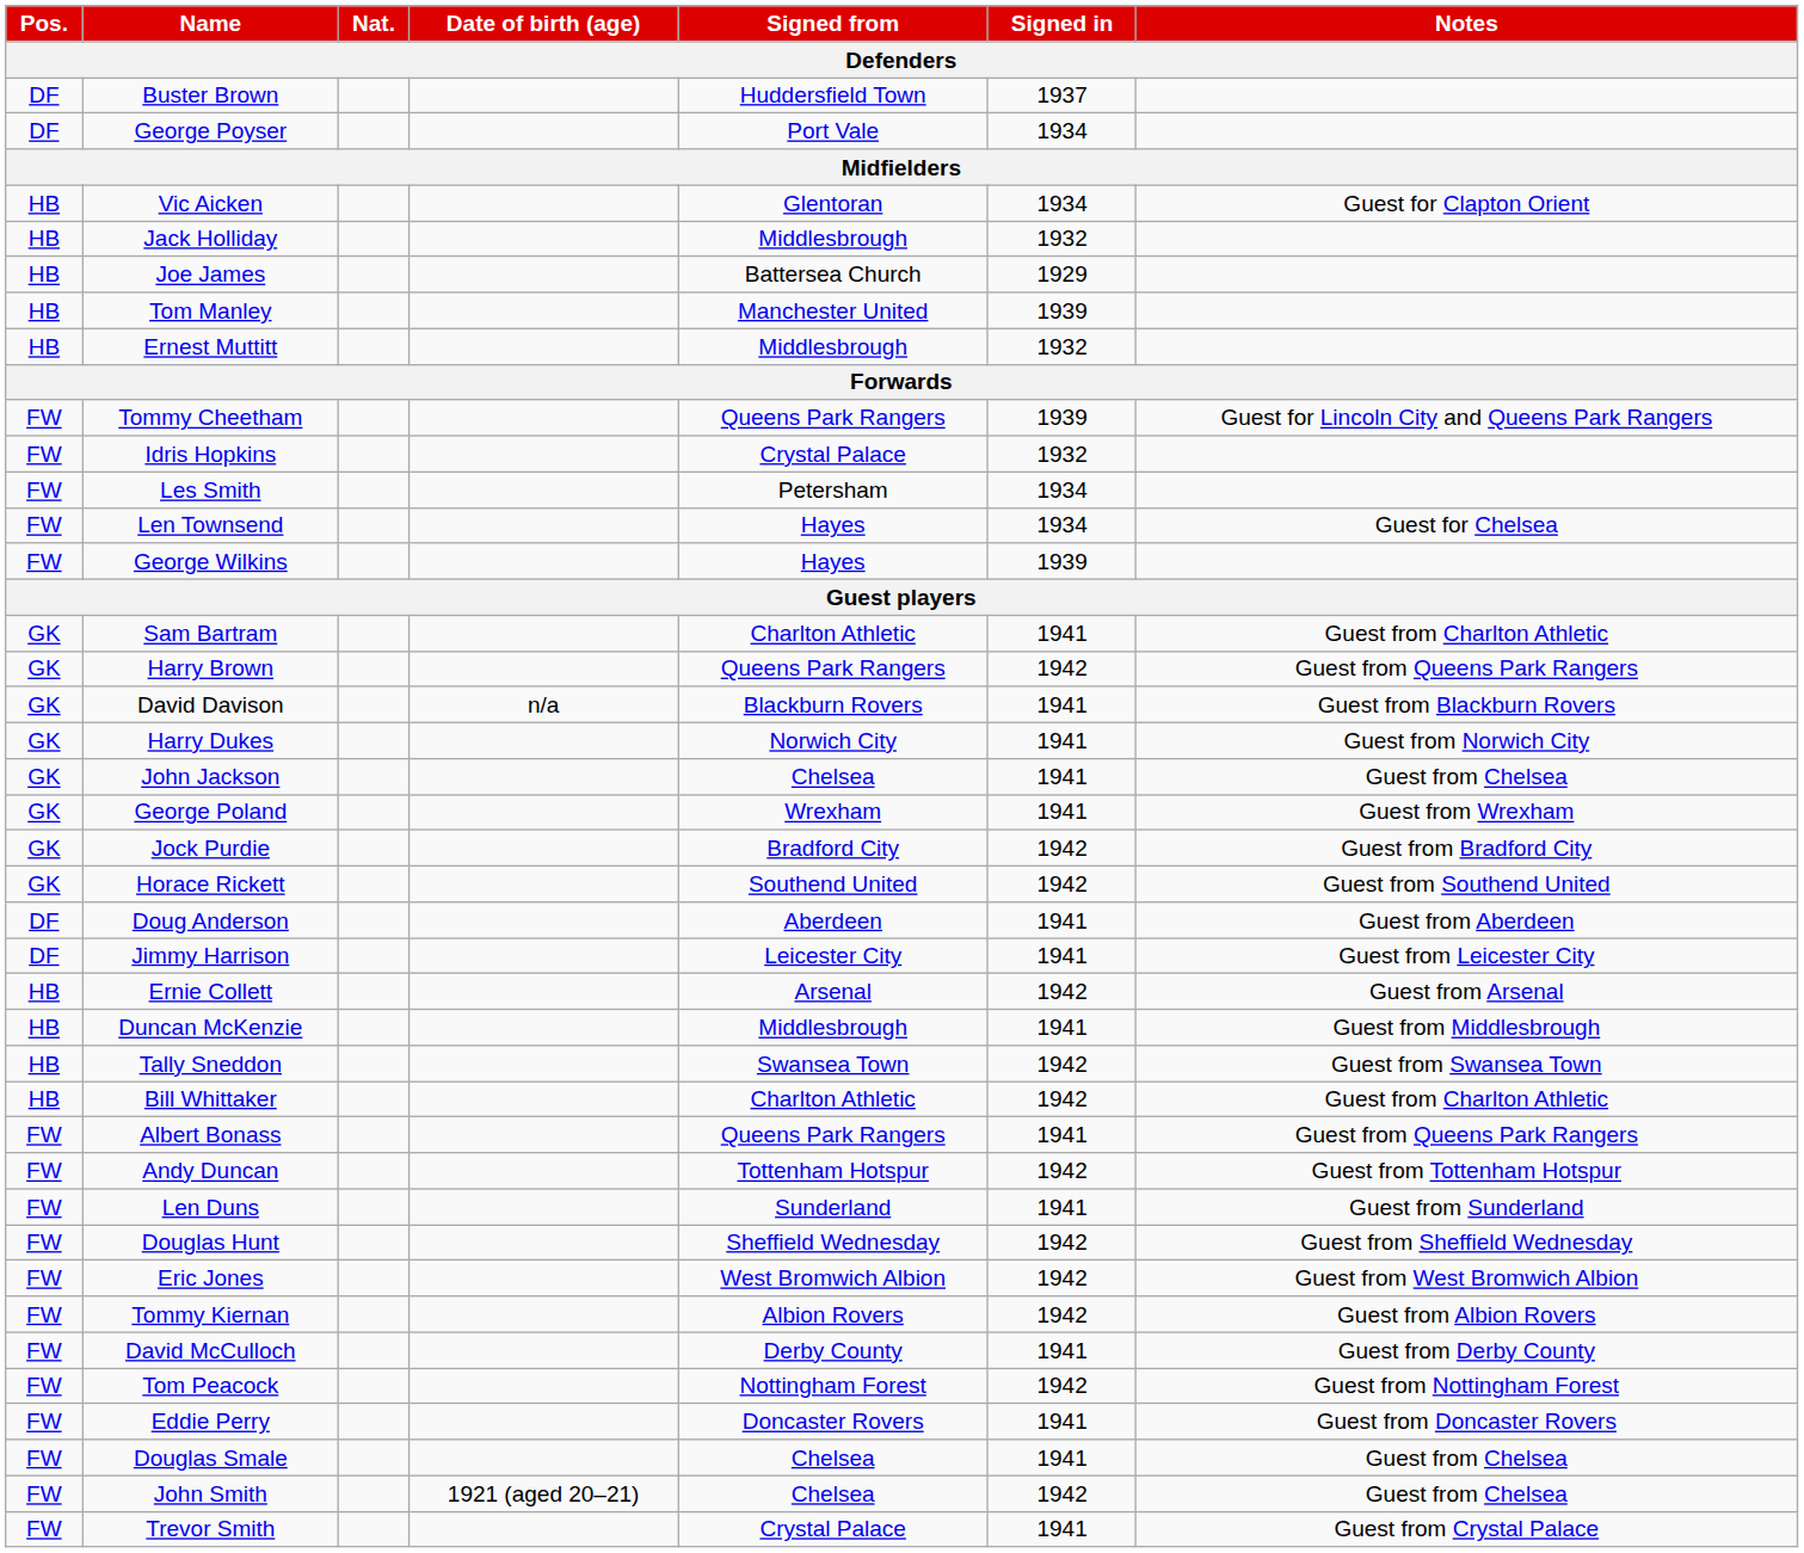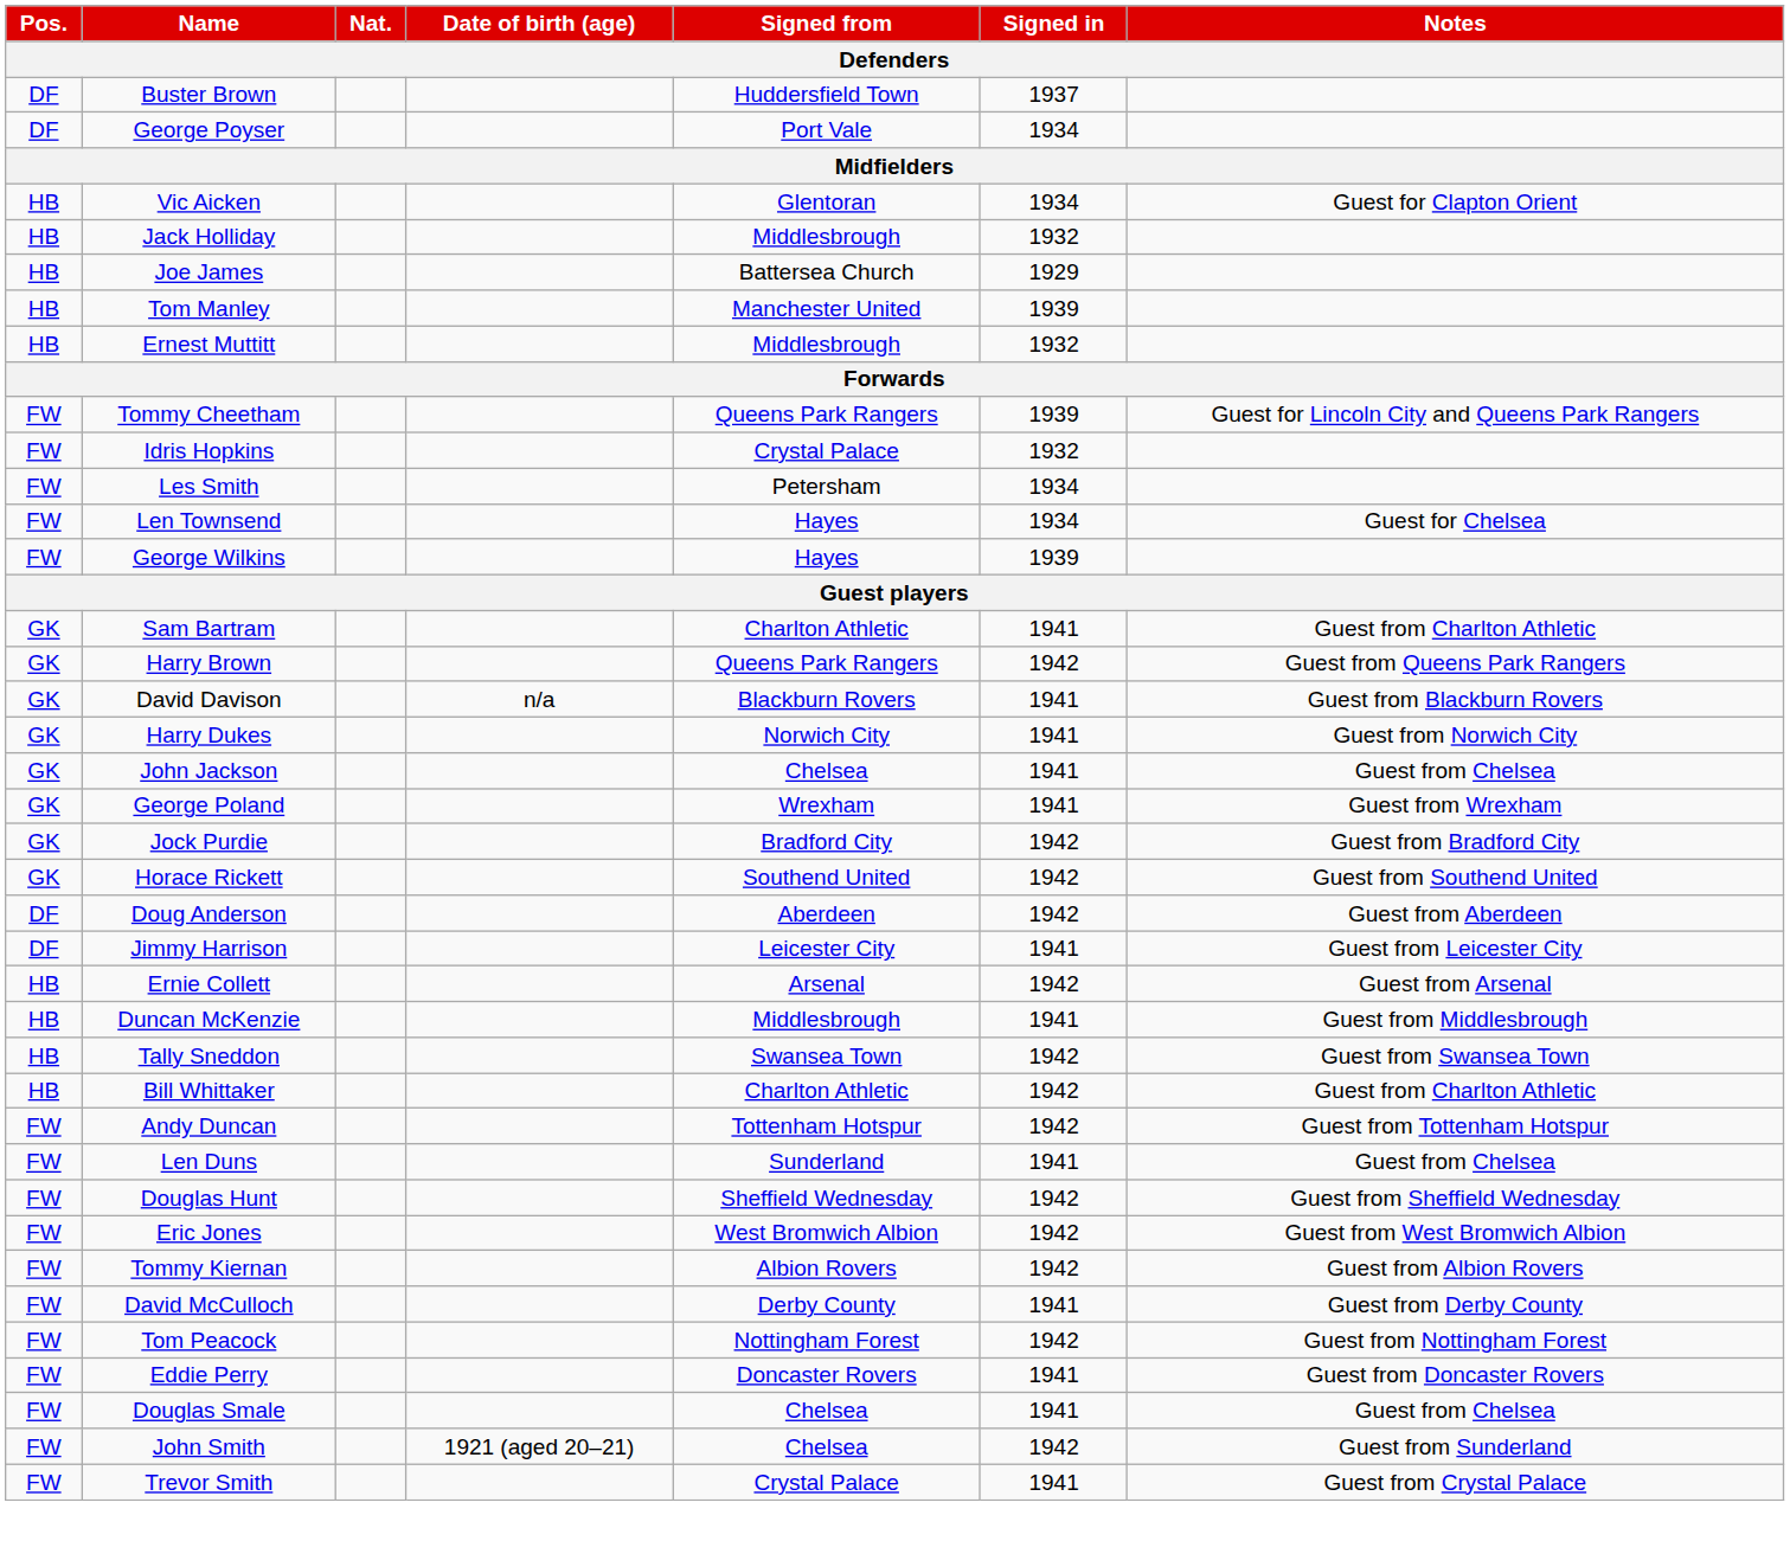 <table class="wikitable"  style="text-align:center; font-size:90%; width:90%;">
 <tr>
 <th style="background:#d00; color:white; text-align:center;">Pos.</th>
 <th style="background:#d00; color:white; text-align:center;">Name</th>
 <th style="background:#d00; color:white; text-align:center;">Nat.</th>
 <th style="background:#d00; color:white; text-align:center;">Date of birth (age)</th>
 <th style="background:#d00; color:white; text-align:center;">Signed from</th>
 <th style="background:#d00; color:white; text-align:center;">Signed in</th>
 <th style="background:#d00; color:white; text-align:center;">Notes</th>
 </tr>
 <tr>
 <th colspan="7">Defenders</th>
 </tr>
 <tr>
 <td><a href='#'>DF</a></td>
 <td><a href='#'>Buster Brown</a></td>
 <td></td>
 <td></td>
 <td><a href='#'>Huddersfield Town</a></td>
 <td>1937</td>
 <td></td>
 </tr>
 <tr>
 <td><a href='#'>DF</a></td>
 <td><a href='#'>George Poyser</a></td>
 <td></td>
 <td></td>
 <td><a href='#'>Port Vale</a></td>
 <td>1934</td>
 <td></td>
 </tr>
 <tr>
 <th colspan="7">Midfielders</th>
 </tr>
 <tr>
 <td><a href='#'>HB</a></td>
 <td><a href='#'>Vic Aicken</a></td>
 <td></td>
 <td></td>
 <td><a href='#'>Glentoran</a></td>
 <td>1934</td>
 <td>Guest for <a href='#'>Clapton Orient</a></td>
 </tr>
 <tr>
 <td><a href='#'>HB</a></td>
 <td><a href='#'>Jack Holliday</a></td>
 <td></td>
 <td></td>
 <td><a href='#'>Middlesbrough</a></td>
 <td>1932</td>
 <td></td>
 </tr>
 <tr>
 <td><a href='#'>HB</a></td>
 <td><a href='#'>Joe James</a></td>
 <td></td>
 <td></td>
 <td>Battersea Church</td>
 <td>1929</td>
 <td></td>
 </tr>
 <tr>
 <td><a href='#'>HB</a></td>
 <td><a href='#'>Tom Manley</a></td>
 <td></td>
 <td></td>
 <td><a href='#'>Manchester United</a></td>
 <td>1939</td>
 <td></td>
 </tr>
 <tr>
 <td><a href='#'>HB</a></td>
 <td><a href='#'>Ernest Muttitt</a></td>
 <td></td>
 <td></td>
 <td><a href='#'>Middlesbrough</a></td>
 <td>1932</td>
 <td></td>
 </tr>
 <tr>
 <th colspan="7">Forwards</th>
 </tr>
 <tr>
 <td><a href='#'>FW</a></td>
 <td><a href='#'>Tommy Cheetham</a></td>
 <td></td>
 <td></td>
 <td><a href='#'>Queens Park Rangers</a></td>
 <td>1939</td>
 <td>Guest for <a href='#'>Lincoln City</a> and <a href='#'>Queens Park Rangers</a></td>
 </tr>
 <tr>
 <td><a href='#'>FW</a></td>
 <td><a href='#'>Idris Hopkins</a></td>
 <td></td>
 <td></td>
 <td><a href='#'>Crystal Palace</a></td>
 <td>1932</td>
 <td></td>
 </tr>
 <tr>
 <td><a href='#'>FW</a></td>
 <td><a href='#'>Les Smith</a></td>
 <td></td>
 <td></td>
 <td>Petersham</td>
 <td>1934</td>
 <td></td>
 </tr>
 <tr>
 <td><a href='#'>FW</a></td>
 <td><a href='#'>Len Townsend</a></td>
 <td></td>
 <td></td>
 <td><a href='#'>Hayes</a></td>
 <td>1934</td>
 <td>Guest for <a href='#'>Chelsea</a></td>
 </tr>
 <tr>
 <td><a href='#'>FW</a></td>
 <td><a href='#'>George Wilkins</a></td>
 <td></td>
 <td></td>
 <td><a href='#'>Hayes</a></td>
 <td>1939</td>
 <td></td>
 </tr>
 <tr>
 <th colspan="7">Guest players</th>
 </tr>
 <tr>
 <td><a href='#'>GK</a></td>
 <td><a href='#'>Sam Bartram</a></td>
 <td></td>
 <td></td>
 <td><a href='#'>Charlton Athletic</a></td>
 <td>1941</td>
 <td>Guest from <a href='#'>Charlton Athletic</a></td>
 </tr>
 <tr>
 <td><a href='#'>GK</a></td>
 <td><a href='#'>Harry Brown</a></td>
 <td></td>
 <td></td>
 <td><a href='#'>Queens Park Rangers</a></td>
 <td>1942</td>
 <td>Guest from <a href='#'>Queens Park Rangers</a></td>
 </tr>
 <tr>
 <td><a href='#'>GK</a></td>
 <td>David Davison</td>
 <td></td>
 <td>n/a</td>
 <td><a href='#'>Blackburn Rovers</a></td>
 <td>1941</td>
 <td>Guest from <a href='#'>Blackburn Rovers</a></td>
 </tr>
 <tr>
 <td><a href='#'>GK</a></td>
 <td><a href='#'>Harry Dukes</a></td>
 <td></td>
 <td></td>
 <td><a href='#'>Norwich City</a></td>
 <td>1941</td>
 <td>Guest from <a href='#'>Norwich City</a></td>
 </tr>
 <tr>
 <td><a href='#'>GK</a></td>
 <td><a href='#'>John Jackson</a></td>
 <td></td>
 <td></td>
 <td><a href='#'>Chelsea</a></td>
 <td>1941</td>
 <td>Guest from <a href='#'>Chelsea</a></td>
 </tr>
 <tr>
 <td><a href='#'>GK</a></td>
 <td><a href='#'>George Poland</a></td>
 <td></td>
 <td></td>
 <td><a href='#'>Wrexham</a></td>
 <td>1941</td>
 <td>Guest from <a href='#'>Wrexham</a></td>
 </tr>
 <tr>
 <td><a href='#'>GK</a></td>
 <td><a href='#'>Jock Purdie</a></td>
 <td></td>
 <td></td>
 <td><a href='#'>Bradford City</a></td>
 <td>1942</td>
 <td>Guest from <a href='#'>Bradford City</a></td>
 </tr>
 <tr>
 <td><a href='#'>GK</a></td>
 <td><a href='#'>Horace Rickett</a></td>
 <td></td>
 <td></td>
 <td><a href='#'>Southend United</a></td>
 <td>1942</td>
 <td>Guest from <a href='#'>Southend United</a></td>
 </tr>
 <tr>
 <td><a href='#'>DF</a></td>
 <td><a href='#'>Doug Anderson</a></td>
 <td></td>
 <td></td>
 <td><a href='#'>Aberdeen</a></td>
-<td>1941</td>
+<td>1942</td>
 <td>Guest from <a href='#'>Aberdeen</a></td>
 </tr>
 <tr>
 <td><a href='#'>DF</a></td>
 <td><a href='#'>Jimmy Harrison</a></td>
 <td></td>
 <td></td>
 <td><a href='#'>Leicester City</a></td>
 <td>1941</td>
 <td>Guest from <a href='#'>Leicester City</a></td>
 </tr>
 <tr>
 <td><a href='#'>HB</a></td>
 <td><a href='#'>Ernie Collett</a></td>
 <td></td>
 <td></td>
 <td><a href='#'>Arsenal</a></td>
 <td>1942</td>
 <td>Guest from <a href='#'>Arsenal</a></td>
 </tr>
 <tr>
 <td><a href='#'>HB</a></td>
 <td><a href='#'>Duncan McKenzie</a></td>
 <td></td>
 <td></td>
 <td><a href='#'>Middlesbrough</a></td>
 <td>1941</td>
 <td>Guest from <a href='#'>Middlesbrough</a></td>
 </tr>
 <tr>
 <td><a href='#'>HB</a></td>
 <td><a href='#'>Tally Sneddon</a></td>
 <td></td>
 <td></td>
 <td><a href='#'>Swansea Town</a></td>
 <td>1942</td>
 <td>Guest from <a href='#'>Swansea Town</a></td>
 </tr>
 <tr>
 <td><a href='#'>HB</a></td>
 <td><a href='#'>Bill Whittaker</a></td>
 <td></td>
 <td></td>
 <td><a href='#'>Charlton Athletic</a></td>
 <td>1942</td>
 <td>Guest from <a href='#'>Charlton Athletic</a></td>
 </tr>
 <tr>
 <td><a href='#'>FW</a></td>
-<td><a href='#'>Albert Bonass</a></td>
-<td></td>
-<td></td>
-<td><a href='#'>Queens Park Rangers</a></td>
-<td>1941</td>
-<td>Guest from <a href='#'>Queens Park Rangers</a></td>
-</tr>
-<tr>
-<td><a href='#'>FW</a></td>
 <td><a href='#'>Andy Duncan</a></td>
 <td><em></em></td>
 <td></td>
 <td><a href='#'>Tottenham Hotspur</a></td>
 <td>1942</td>
 <td>Guest from <a href='#'>Tottenham Hotspur</a></td>
 </tr>
 <tr>
 <td><a href='#'>FW</a></td>
 <td><a href='#'>Len Duns</a></td>
 <td></td>
 <td></td>
 <td><a href='#'>Sunderland</a></td>
 <td>1941</td>
-<td>Guest from <a href='#'>Sunderland</a></td>
+<td>Guest from <a href='#'>Chelsea</a></td>
 </tr>
 <tr>
 <td><a href='#'>FW</a></td>
 <td><a href='#'>Douglas Hunt</a></td>
 <td></td>
 <td></td>
 <td><a href='#'>Sheffield Wednesday</a></td>
 <td>1942</td>
 <td>Guest from <a href='#'>Sheffield Wednesday</a></td>
 </tr>
 <tr>
 <td><a href='#'>FW</a></td>
 <td><a href='#'>Eric Jones</a></td>
 <td></td>
 <td></td>
 <td><a href='#'>West Bromwich Albion</a></td>
 <td>1942</td>
 <td>Guest from <a href='#'>West Bromwich Albion</a></td>
 </tr>
 <tr>
 <td><a href='#'>FW</a></td>
 <td><a href='#'>Tommy Kiernan</a></td>
 <td></td>
 <td></td>
 <td><a href='#'>Albion Rovers</a></td>
 <td>1942</td>
 <td>Guest from <a href='#'>Albion Rovers</a></td>
 </tr>
 <tr>
 <td><a href='#'>FW</a></td>
 <td><a href='#'>David McCulloch</a></td>
 <td></td>
 <td></td>
 <td><a href='#'>Derby County</a></td>
 <td>1941</td>
 <td>Guest from <a href='#'>Derby County</a></td>
 </tr>
 <tr>
 <td><a href='#'>FW</a></td>
 <td><a href='#'>Tom Peacock</a></td>
 <td><em></em></td>
 <td></td>
 <td><a href='#'>Nottingham Forest</a></td>
 <td>1942</td>
 <td>Guest from <a href='#'>Nottingham Forest</a></td>
 </tr>
 <tr>
 <td><a href='#'>FW</a></td>
 <td><a href='#'>Eddie Perry</a></td>
 <td></td>
 <td></td>
 <td><a href='#'>Doncaster Rovers</a></td>
 <td>1941</td>
 <td>Guest from <a href='#'>Doncaster Rovers</a></td>
 </tr>
 <tr>
 <td><a href='#'>FW</a></td>
 <td><a href='#'>Douglas Smale</a></td>
 <td></td>
 <td></td>
 <td><a href='#'>Chelsea</a></td>
 <td>1941</td>
 <td>Guest from <a href='#'>Chelsea</a></td>
 </tr>
 <tr>
 <td><a href='#'>FW</a></td>
 <td><a href='#'>John Smith</a></td>
 <td></td>
 <td>1921 (aged 20–21)</td>
 <td><a href='#'>Chelsea</a></td>
 <td>1942</td>
-<td>Guest from <a href='#'>Chelsea</a></td>
+<td>Guest from <a href='#'>Sunderland</a></td>
 </tr>
 <tr>
 <td><a href='#'>FW</a></td>
 <td><a href='#'>Trevor Smith</a></td>
 <td></td>
 <td></td>
 <td><a href='#'>Crystal Palace</a></td>
 <td>1941</td>
 <td>Guest from <a href='#'>Crystal Palace</a></td>
 </tr>
 </table>
